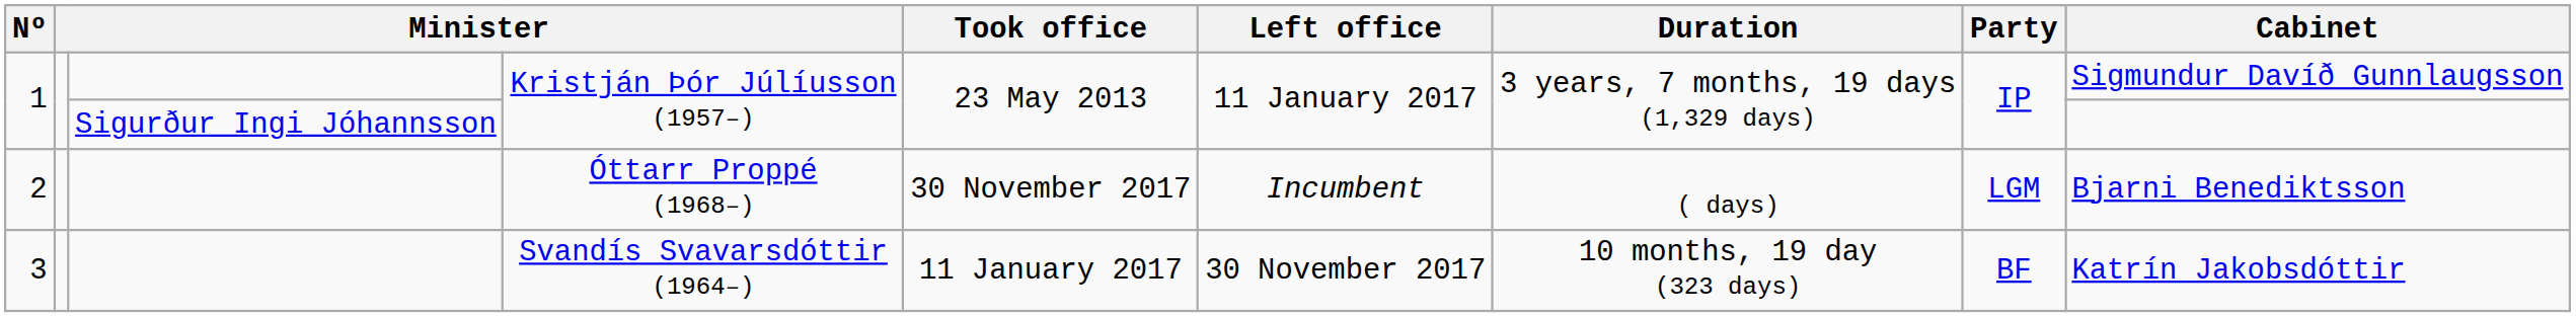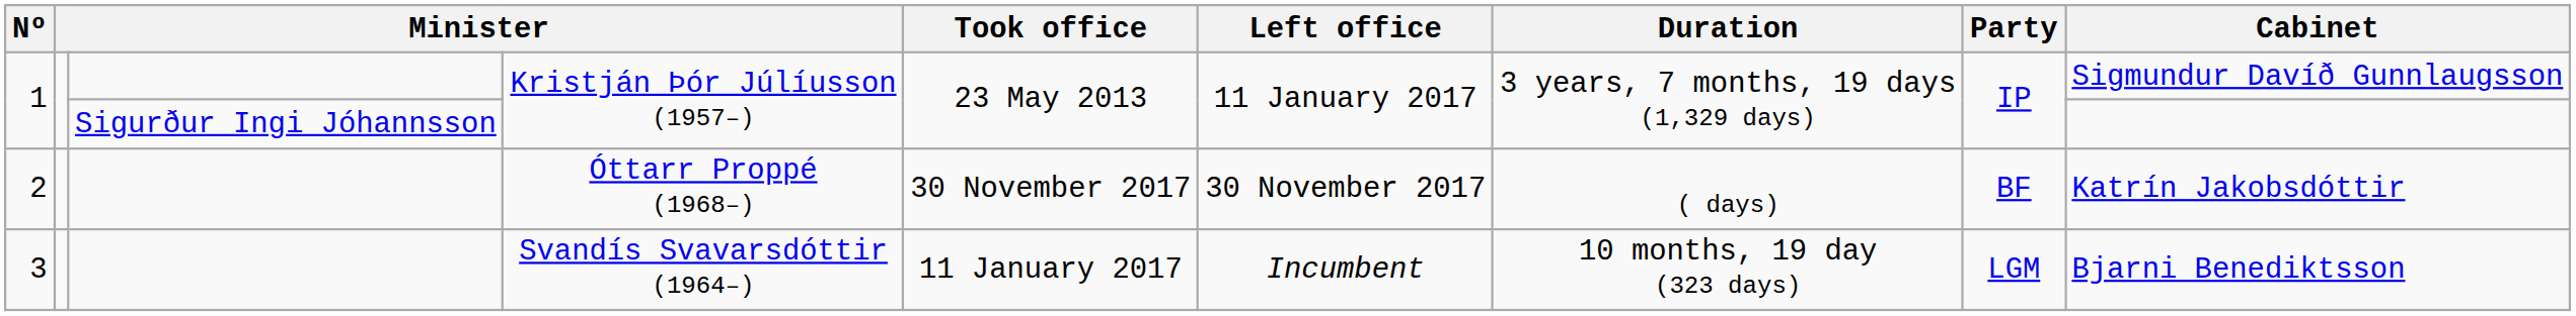 <table class="wikitable" style="text-align: center;">
 <tr>
 <th>Nº</th>
 <th colspan="3">Minister</th>
 <th>Took office</th>
 <th>Left office</th>
 <th>Duration</th>
 <th>Party</th>
 <th>Cabinet</th>
 </tr>
 <tr>
 <td rowspan="2" style="text-align: right;">1</td>
 <td rowspan="2"></td>
 <td></td>
 <td rowspan="2"><a href='#'>Kristján Þór Júlíusson</a><br><small>(1957–)</small></td>
 <td rowspan="2">23 May 2013</td>
 <td rowspan="2">11 January 2017</td>
 <td rowspan="2">3 years, 7 months, 19 days<br><small>(1,329 days)</small></td>
 <td rowspan="2"><a href='#'>IP</a></td>
 <td style="text-align: left;"><a href='#'>Sigmundur Davíð Gunnlaugsson</a></td>
 </tr>
 <tr>
 <td style="text-align: left;"><a href='#'>Sigurður Ingi Jóhannsson</a></td>
 </tr>
 <tr>
 <td style="text-align: right;">2</td>
 <td></td>
 <td></td>
 <td><a href='#'>Óttarr Proppé</a><br><small>(1968–)</small></td>
 <td>30 November 2017</td>
-<td><em>Incumbent</em></td>
+<td>30 November 2017</td>
 <td><br><small>( days)</small></td>
-<td><a href='#'>LGM</a></td>
-<td style="text-align: left;"><a href='#'>Bjarni Benediktsson</a></td>
+<td><a href='#'>BF</a></td>
+<td style="text-align: left;"><a href='#'>Katrín Jakobsdóttir</a></td>
 </tr>
 <tr>
 <td style="text-align: right;">3</td>
 <td></td>
 <td></td>
 <td><a href='#'>Svandís Svavarsdóttir</a><br><small>(1964–)</small></td>
 <td>11 January 2017</td>
-<td>30 November 2017</td>
+<td><em>Incumbent</em></td>
 <td>10 months, 19 day<br><small>(323 days)</small></td>
-<td><a href='#'>BF</a></td>
-<td style="text-align: left;"><a href='#'>Katrín Jakobsdóttir</a></td>
+<td><a href='#'>LGM</a></td>
+<td style="text-align: left;"><a href='#'>Bjarni Benediktsson</a></td>
 </tr>
 </table>
